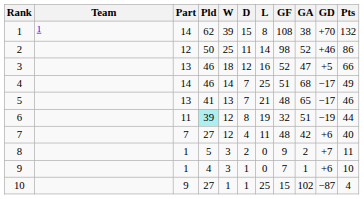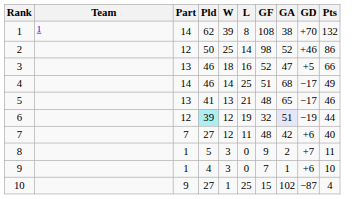 <table class="wikitable sortable" style="text-align:center">
 <tr>
 <th width=20>Rank</th>
 <th width=200>Team</th>
 <th width=20>Part</th>
 <th width=20>Pld</th>
 <th width=20>W</th>
-<th width=20>D</th>
 <th width=20>L</th>
 <th width=20>GF</th>
 <th width=20>GA</th>
 <th width=20>GD</th>
 <th width=20>Pts</th>
 </tr>
 <tr>
 <td>1</td>
 <td align=left><sup><a href='#'>1</a></sup></td>
 <td>14</td>
 <td>62</td>
 <td>39</td>
-<td>15</td>
 <td>8</td>
 <td>108</td>
 <td>38</td>
 <td>+70</td>
 <td>132</td>
 </tr>
 <tr>
 <td>2</td>
 <td align=left></td>
 <td>12</td>
 <td>50</td>
 <td>25</td>
-<td>11</td>
 <td>14</td>
 <td>98</td>
 <td>52</td>
 <td>+46</td>
 <td>86</td>
 </tr>
 <tr>
 <td>3</td>
 <td align=left></td>
 <td>13</td>
 <td>46</td>
 <td>18</td>
-<td>12</td>
 <td>16</td>
 <td>52</td>
 <td>47</td>
 <td>+5</td>
 <td>66</td>
 </tr>
 <tr>
 <td>4</td>
 <td align=left></td>
 <td>14</td>
 <td>46</td>
 <td>14</td>
-<td>7</td>
 <td>25</td>
 <td>51</td>
 <td>68</td>
 <td>−17</td>
 <td>49</td>
 </tr>
 <tr>
 <td>5</td>
 <td align=left></td>
 <td>13</td>
 <td>41</td>
 <td>13</td>
-<td>7</td>
 <td>21</td>
 <td>48</td>
 <td>65</td>
 <td>−17</td>
 <td>46</td>
 </tr>
 <tr>
 <td>6</td>
 <td align=left></td>
-<td>11</td>
+<td>12</td>
 <td style="background: paleturquoise;">39</td>
 <td>12</td>
-<td>8</td>
 <td>19</td>
 <td>32</td>
-<td>51</td>
+<td style="background: lavender;">51</td>
 <td>−19</td>
 <td>44</td>
 </tr>
 <tr>
 <td>7</td>
 <td align=left></td>
 <td>7</td>
 <td>27</td>
 <td>12</td>
-<td>4</td>
 <td>11</td>
 <td>48</td>
 <td>42</td>
 <td>+6</td>
 <td>40</td>
 </tr>
 <tr>
 <td>8</td>
 <td align=left></td>
 <td>1</td>
 <td>5</td>
 <td>3</td>
-<td>2</td>
 <td>0</td>
 <td>9</td>
 <td>2</td>
 <td>+7</td>
 <td>11</td>
 </tr>
 <tr>
 <td>9</td>
 <td align=left></td>
 <td>1</td>
 <td>4</td>
 <td>3</td>
-<td>1</td>
 <td>0</td>
 <td>7</td>
 <td>1</td>
 <td>+6</td>
 <td>10</td>
 </tr>
 <tr>
 <td>10</td>
 <td align=left></td>
 <td>9</td>
 <td>27</td>
 <td>1</td>
-<td>1</td>
 <td>25</td>
 <td>15</td>
 <td>102</td>
 <td>−87</td>
 <td>4</td>
 </tr>
 </table>
